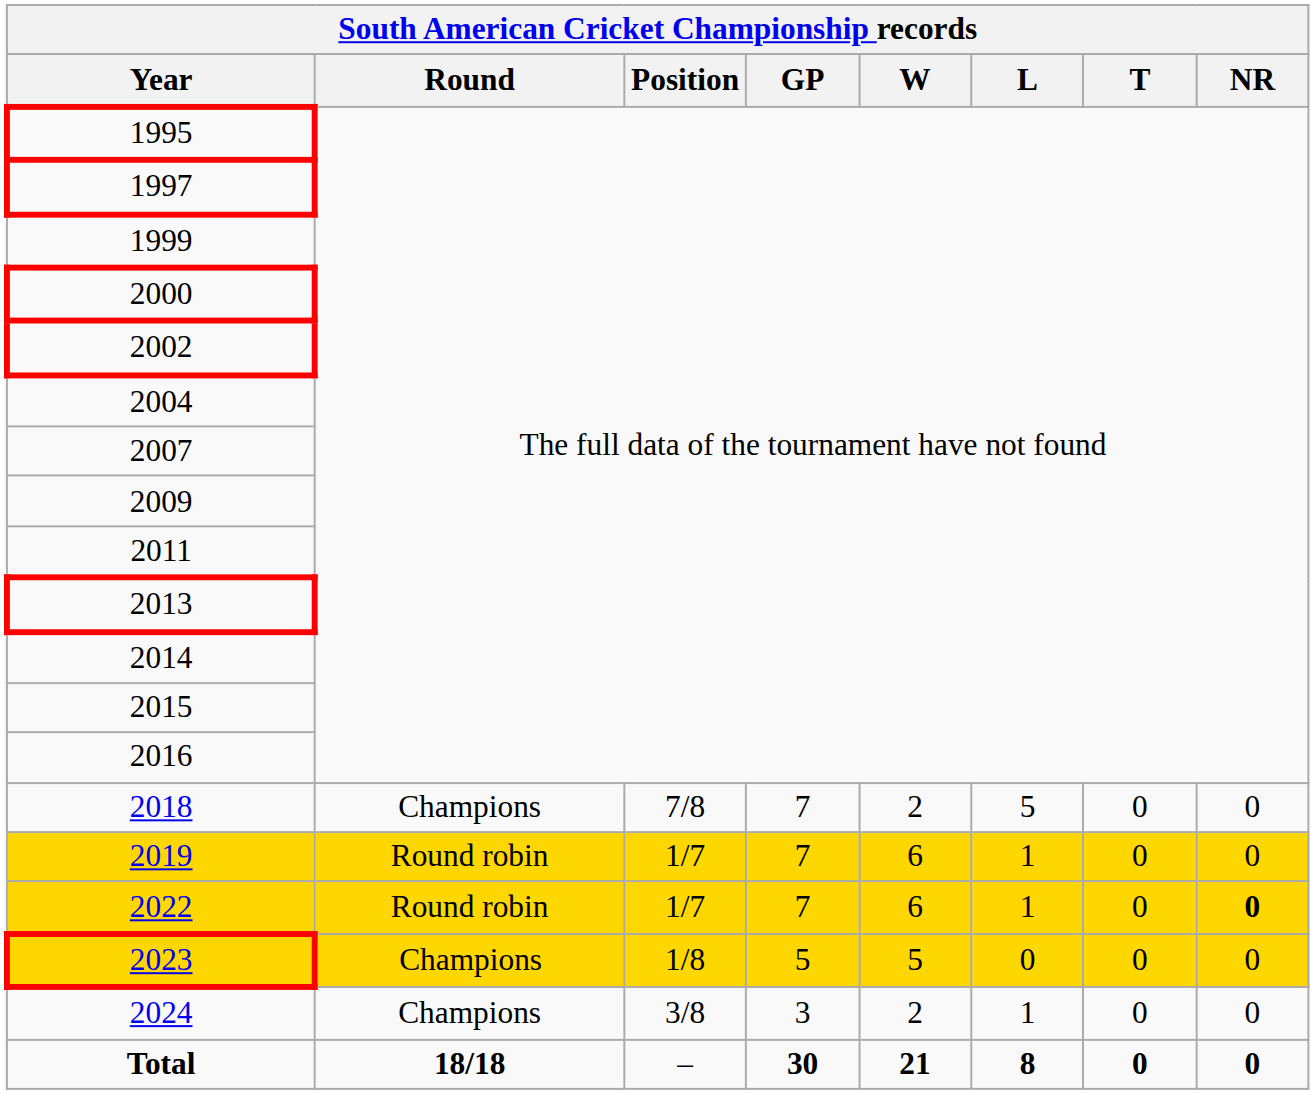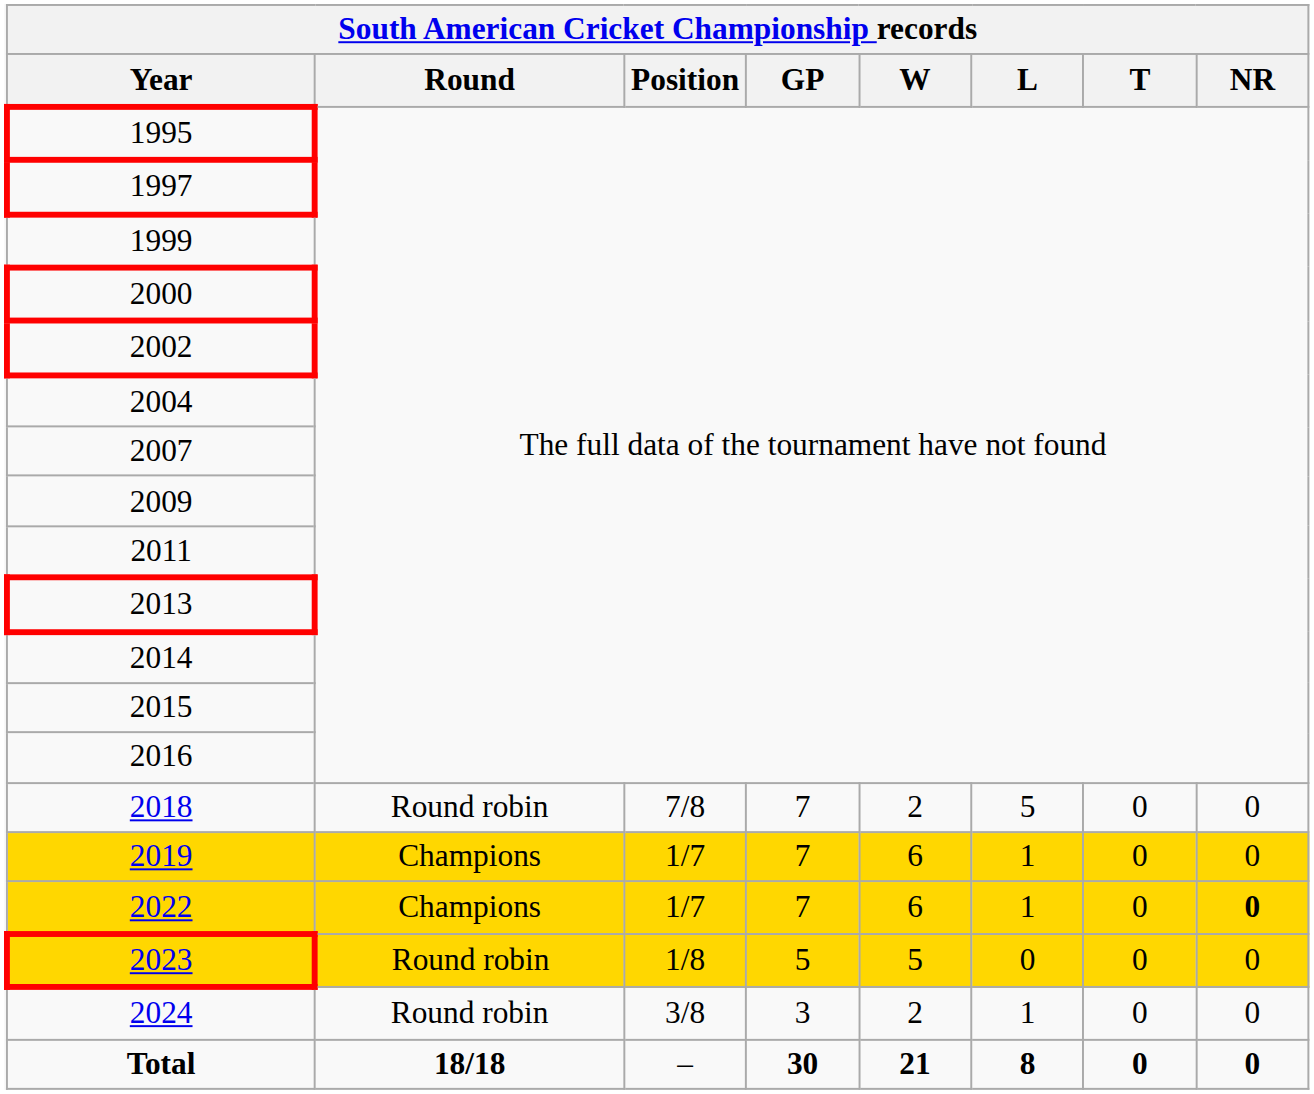 <table class="wikitable" style="text-align: center; width=900px;">
 <tr>
 <th colspan=16><a href='#'>South American Cricket Championship </a> records</th>
 </tr>
 <tr>
 <th width=150>Year</th>
 <th width=150>Round</th>
 <th width=50>Position</th>
 <th width=50>GP</th>
 <th width=50>W</th>
 <th width=50>L</th>
 <th width=50>T</th>
 <th width=50>NR</th>
 </tr>
 <tr>
 <td style="border: 3px solid red"> 1995</td>
 <td colspan= 8 rowspan=13>The full data of the tournament have not found</td>
 </tr>
 <tr>
 <td style="border: 3px solid red"> 1997</td>
 </tr>
 <tr>
 <td> 1999</td>
 </tr>
 <tr>
 <td style="border: 3px solid red"> 2000</td>
 </tr>
 <tr>
 <td style="border: 3px solid red"> 2002</td>
 </tr>
 <tr>
 <td> 2004</td>
 </tr>
 <tr>
 <td> 2007</td>
 </tr>
 <tr>
 <td> 2009</td>
 </tr>
 <tr>
 <td> 2011</td>
 </tr>
 <tr>
 <td style="border: 3px solid red"> 2013</td>
 </tr>
 <tr>
 <td> 2014</td>
 </tr>
 <tr>
 <td> 2015</td>
 </tr>
 <tr>
 <td> 2016</td>
 </tr>
 <tr>
 <td> <a href='#'>2018</a></td>
-<td>Champions</td>
+<td>Round robin</td>
 <td>7/8</td>
 <td>7</td>
 <td>2</td>
 <td>5</td>
 <td>0</td>
 <td>0</td>
 </tr>
 <tr bgcolor=gold>
 <td> <a href='#'>2019</a></td>
-<td>Round robin</td>
+<td>Champions</td>
 <td>1/7</td>
 <td>7</td>
 <td>6</td>
 <td>1</td>
 <td>0</td>
 <td>0</td>
 </tr>
 <tr bgcolor=gold>
 <td> <a href='#'>2022</a></td>
-<td>Round robin</td>
+<td>Champions</td>
 <td>1/7</td>
 <td>7</td>
 <td>6</td>
 <td>1</td>
 <td>0</td>
 <td><strong>0</strong></td>
 </tr>
 <tr bgcolor=gold>
 <td style="border: 3px solid red"> <a href='#'>2023</a></td>
-<td>Champions</td>
+<td>Round robin</td>
 <td>1/8</td>
 <td>5</td>
 <td>5</td>
 <td>0</td>
 <td>0</td>
 <td>0</td>
 </tr>
 <tr>
 <td> <a href='#'>2024</a></td>
-<td>Champions</td>
+<td>Round robin</td>
 <td>3/8</td>
 <td>3</td>
 <td>2</td>
 <td>1</td>
 <td>0</td>
 <td>0</td>
 </tr>
 <tr>
 <td><strong>Total</strong></td>
 <td><strong>18/18</strong></td>
 <td>–</td>
 <td><strong>30</strong></td>
 <td><strong>21</strong></td>
 <td><strong>8</strong></td>
 <td><strong>0</strong></td>
 <td><strong>0</strong></td>
 </tr>
 </table>
